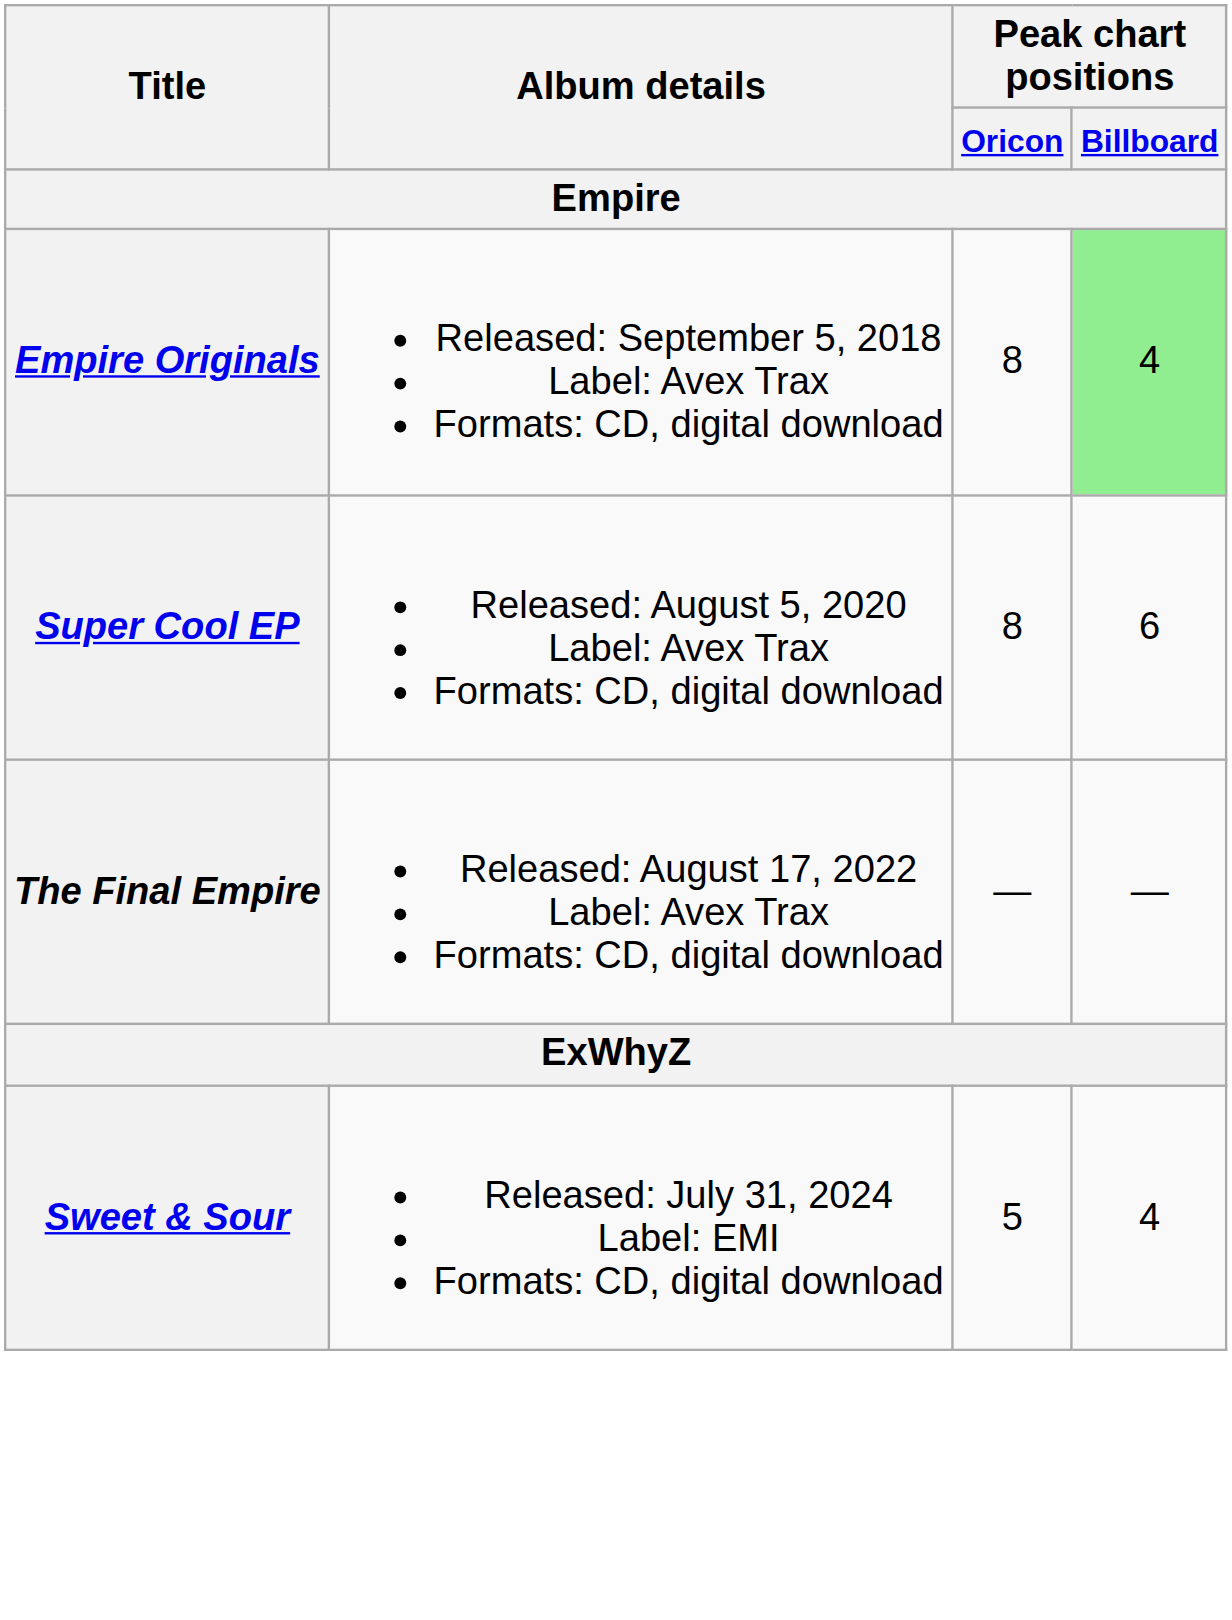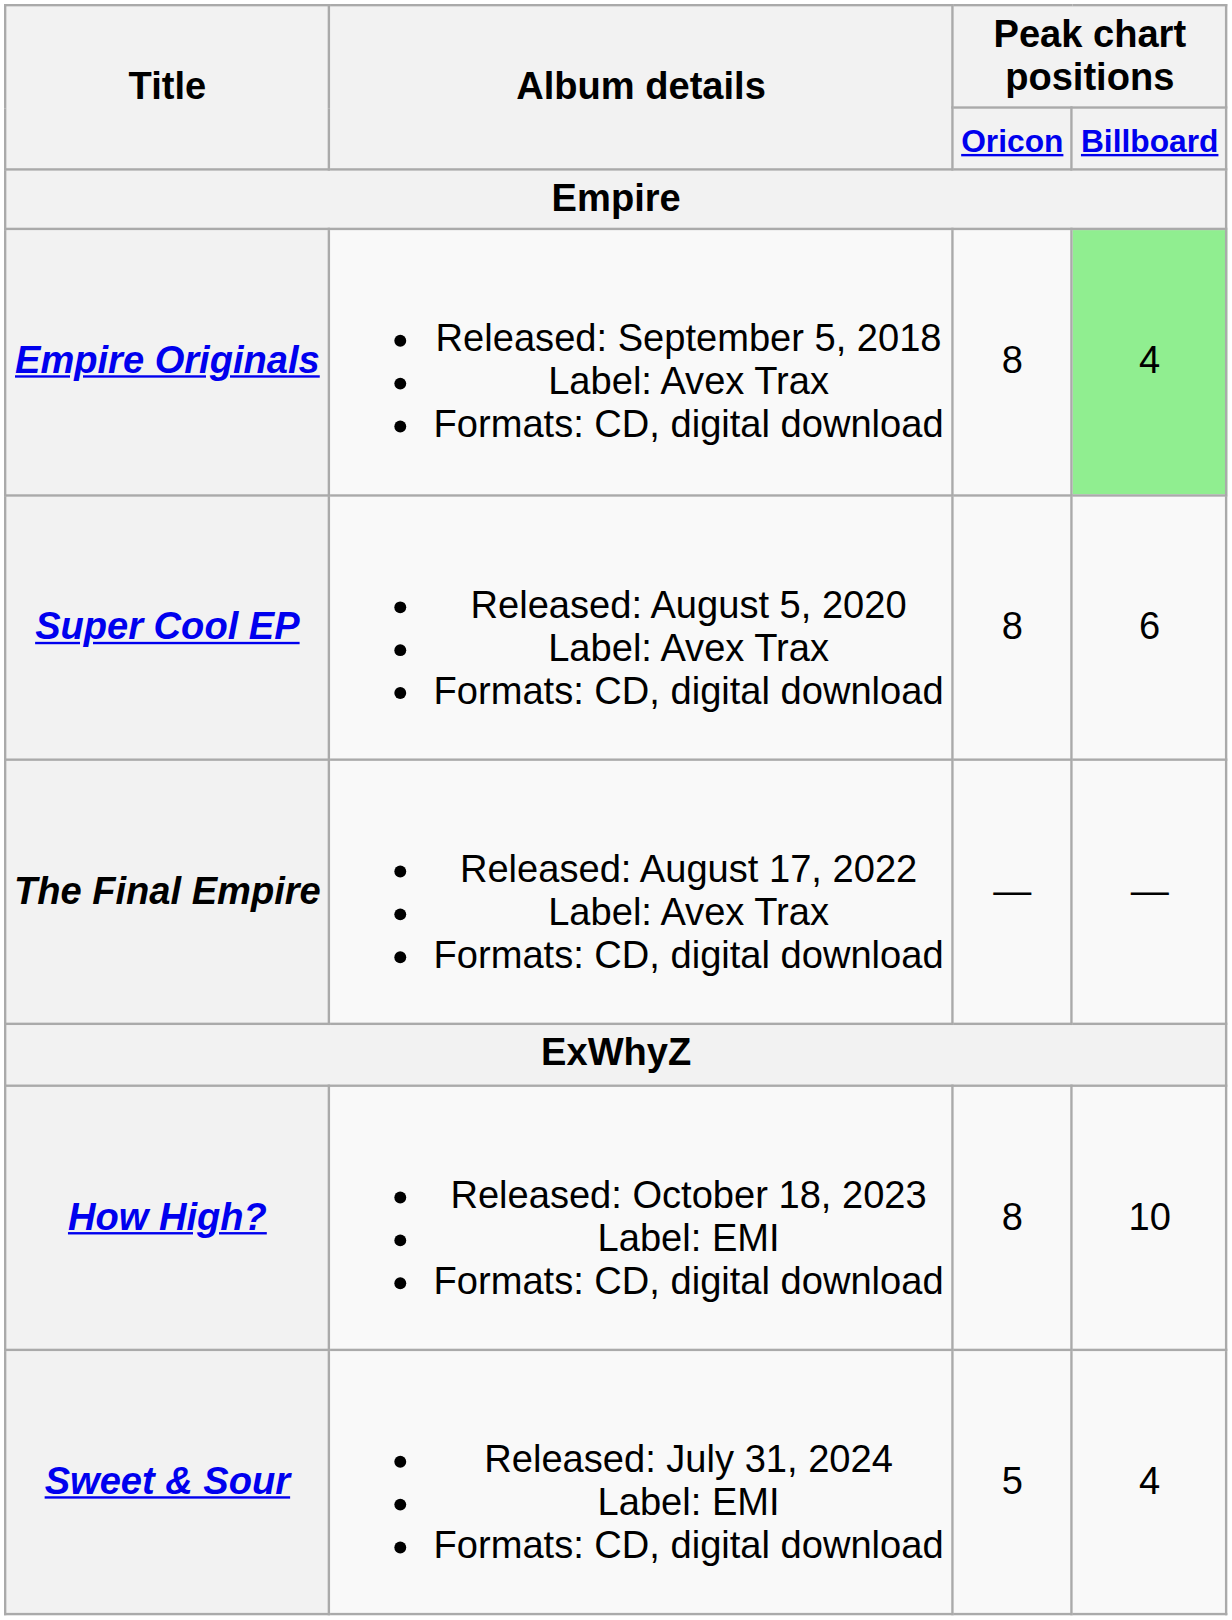 <table class="wikitable plainrowheaders" style="text-align:center;">
 <tr>
 <th scope="col" rowspan="2">Title</th>
 <th scope="col" rowspan="2">Album details</th>
 <th scope="col" colspan="2">Peak chart positions</th>
 </tr>
 <tr>
 <th scope="col" style="width:2.5em;"><small><a href='#'>Oricon</a></small></th>
 <th scope="col" style="width:2.5em;"><small><a href='#'>Billboard</a></small></th>
 </tr>
 <tr>
 <th scope="col" colspan="4">Empire</th>
 </tr>
 <tr>
 <th scope="row"><em><a href='#'>Empire Originals</a></em></th>
 <td><br><ul><li>Released: September 5, 2018</li><li>Label: Avex Trax</li><li>Formats: CD, digital download</li></ul></td>
 <td>8</td>
 <td style="background: lightgreen;">4</td>
 </tr>
 <tr>
 <th scope="row"><em><a href='#'>Super Cool EP</a></em></th>
 <td><br><ul><li>Released: August 5, 2020</li><li>Label: Avex Trax</li><li>Formats: CD, digital download</li></ul></td>
 <td>8</td>
 <td>6</td>
 </tr>
 <tr>
 <th scope="row"><em>The Final Empire</em></th>
 <td><br><ul><li>Released: August 17, 2022</li><li>Label: Avex Trax</li><li>Formats: CD, digital download</li></ul></td>
 <td>—</td>
 <td>—</td>
 </tr>
 <tr>
 <th scope="col" colspan="4">ExWhyZ</th>
 </tr>
 <tr>
+<th scope="row"><em><a href='#'>How High?</a></em></th>
+<td><br><ul><li>Released: October 18, 2023</li><li>Label: EMI</li><li>Formats: CD, digital download</li></ul></td>
+<td>8</td>
+<td>10</td>
+</tr>
+<tr>
 <th scope="row"><em><a href='#'>Sweet & Sour</a></em></th>
 <td><br><ul><li>Released: July 31, 2024</li><li>Label: EMI</li><li>Formats: CD, digital download</li></ul></td>
 <td>5</td>
 <td>4</td>
 </tr>
 </table>
